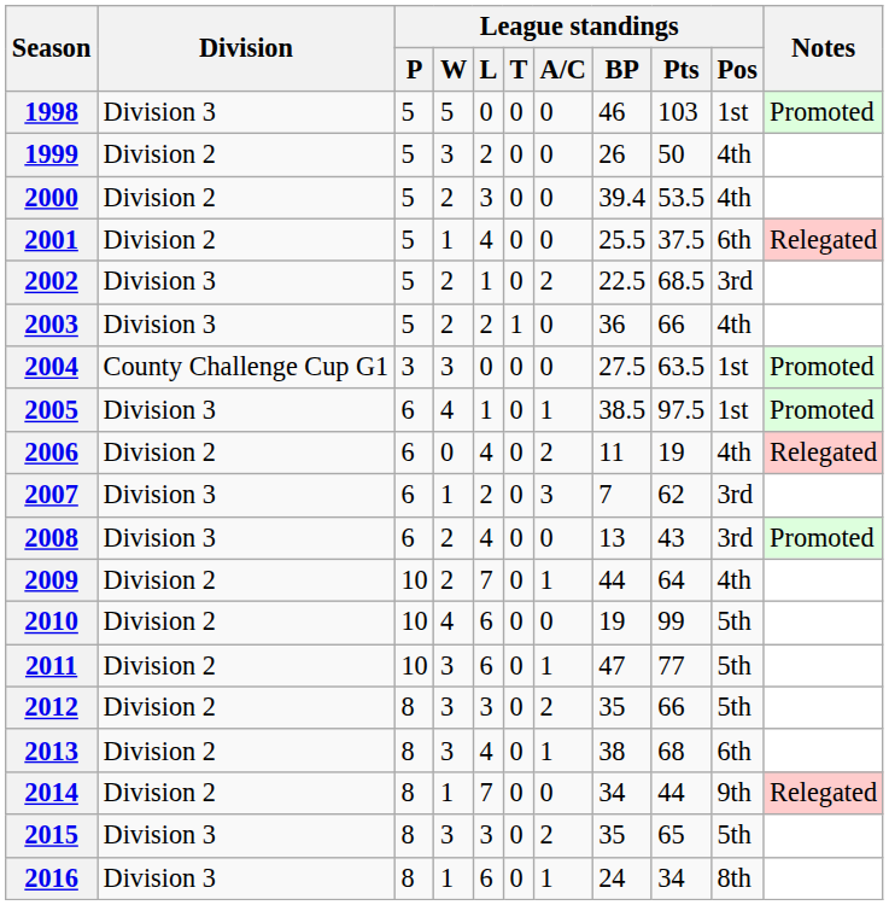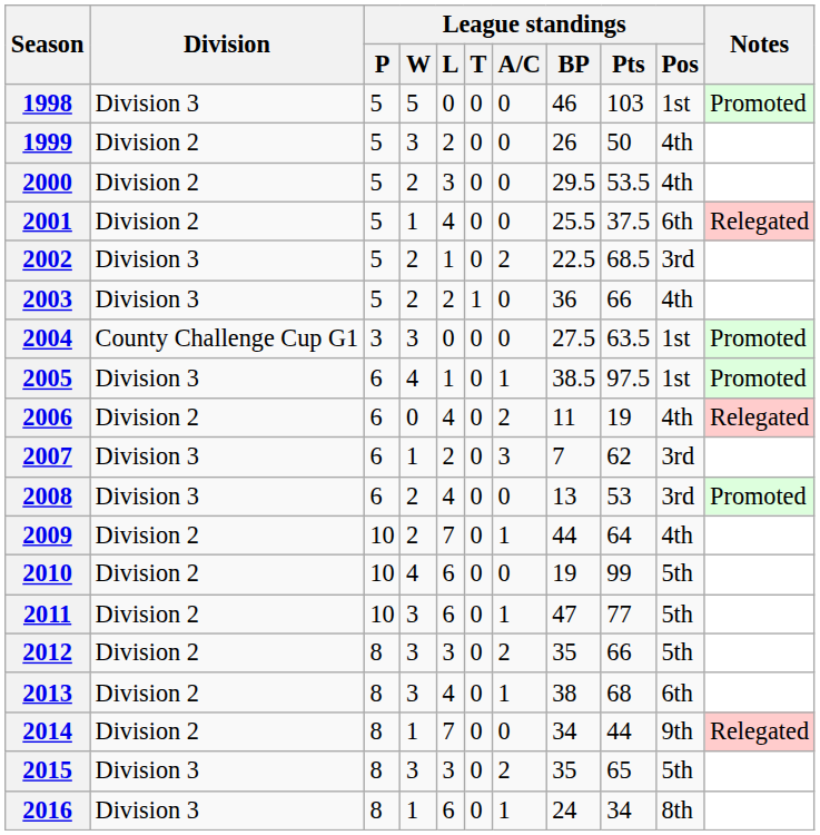 <table class="wikitable sortable">
 <tr>
 <th scope="col" rowspan="2">Season</th>
 <th scope="col" rowspan="2">Division</th>
 <th scope="col" colspan="8">League standings</th>
 <th scope="col" rowspan="2">Notes</th>
 </tr>
 <tr>
 <th scope="col">P</th>
 <th scope="col">W</th>
 <th scope="col">L</th>
 <th scope="col">T</th>
 <th scope="col">A/C</th>
 <th scope="col">BP</th>
 <th scope="col">Pts</th>
 <th scope="col">Pos</th>
 </tr>
 <tr>
 <th scope="row"><a href='#'>1998</a></th>
 <td>Division 3</td>
 <td>5</td>
 <td>5</td>
 <td>0</td>
 <td>0</td>
 <td>0</td>
 <td>46</td>
 <td>103</td>
 <td>1st</td>
 <td style="background: #dfd;">Promoted</td>
 </tr>
 <tr>
 <th scope="row"><a href='#'>1999</a></th>
 <td>Division 2</td>
 <td>5</td>
 <td>3</td>
 <td>2</td>
 <td>0</td>
 <td>0</td>
 <td>26</td>
 <td>50</td>
 <td>4th</td>
 <td style="background: white;"></td>
 </tr>
 <tr>
 <th scope="row"><a href='#'>2000</a></th>
 <td>Division 2</td>
 <td>5</td>
 <td>2</td>
 <td>3</td>
 <td>0</td>
 <td>0</td>
-<td>39.4</td>
+<td>29.5</td>
 <td>53.5</td>
 <td>4th</td>
 <td style="background: white;"></td>
 </tr>
 <tr>
 <th scope="row"><a href='#'>2001</a></th>
 <td>Division 2</td>
 <td>5</td>
 <td>1</td>
 <td>4</td>
 <td>0</td>
 <td>0</td>
 <td>25.5</td>
 <td>37.5</td>
 <td>6th</td>
 <td style="background: #FFCCCC;">Relegated</td>
 </tr>
 <tr>
 <th scope="row"><a href='#'>2002</a></th>
 <td>Division 3</td>
 <td>5</td>
 <td>2</td>
 <td>1</td>
 <td>0</td>
 <td>2</td>
 <td>22.5</td>
 <td>68.5</td>
 <td>3rd</td>
 <td style="background: white;"></td>
 </tr>
 <tr>
 <th scope="row"><a href='#'>2003</a></th>
 <td>Division 3</td>
 <td>5</td>
 <td>2</td>
 <td>2</td>
 <td>1</td>
 <td>0</td>
 <td>36</td>
 <td>66</td>
 <td>4th</td>
 <td style="background: white;"></td>
 </tr>
 <tr>
 <th scope="row"><a href='#'>2004</a></th>
 <td>County Challenge Cup G1</td>
 <td>3</td>
 <td>3</td>
 <td>0</td>
 <td>0</td>
 <td>0</td>
 <td>27.5</td>
 <td>63.5</td>
 <td>1st</td>
 <td style="background: #dfd;">Promoted</td>
 </tr>
 <tr>
 <th scope="row"><a href='#'>2005</a></th>
 <td>Division 3</td>
 <td>6</td>
 <td>4</td>
 <td>1</td>
 <td>0</td>
 <td>1</td>
 <td>38.5</td>
 <td>97.5</td>
 <td>1st</td>
 <td style="background: #dfd;">Promoted</td>
 </tr>
 <tr>
 <th scope="row"><a href='#'>2006</a></th>
 <td>Division 2</td>
 <td>6</td>
 <td>0</td>
 <td>4</td>
 <td>0</td>
 <td>2</td>
 <td>11</td>
 <td>19</td>
 <td>4th</td>
 <td style="background: #FFCCCC;">Relegated</td>
 </tr>
 <tr>
 <th scope="row"><a href='#'>2007</a></th>
 <td>Division 3</td>
 <td>6</td>
 <td>1</td>
 <td>2</td>
 <td>0</td>
 <td>3</td>
 <td>7</td>
 <td>62</td>
 <td>3rd</td>
 <td style="background: white;"></td>
 </tr>
 <tr>
 <th scope="row"><a href='#'>2008</a></th>
 <td>Division 3</td>
 <td>6</td>
 <td>2</td>
 <td>4</td>
 <td>0</td>
 <td>0</td>
 <td>13</td>
-<td>43</td>
+<td>53</td>
 <td>3rd</td>
 <td style="background: #dfd;">Promoted</td>
 </tr>
 <tr>
 <th scope="row"><a href='#'>2009</a></th>
 <td>Division 2</td>
 <td>10</td>
 <td>2</td>
 <td>7</td>
 <td>0</td>
 <td>1</td>
 <td>44</td>
 <td>64</td>
 <td>4th</td>
 <td style="background: white;"></td>
 </tr>
 <tr>
 <th scope="row"><a href='#'>2010</a></th>
 <td>Division 2</td>
 <td>10</td>
 <td>4</td>
 <td>6</td>
 <td>0</td>
 <td>0</td>
 <td>19</td>
 <td>99</td>
 <td>5th</td>
 <td style="background: white;"></td>
 </tr>
 <tr>
 <th scope="row"><a href='#'>2011</a></th>
 <td>Division 2</td>
 <td>10</td>
 <td>3</td>
 <td>6</td>
 <td>0</td>
 <td>1</td>
 <td>47</td>
 <td>77</td>
 <td>5th</td>
 <td style="background: white;"></td>
 </tr>
 <tr>
 <th scope="row"><a href='#'>2012</a></th>
 <td>Division 2</td>
 <td>8</td>
 <td>3</td>
 <td>3</td>
 <td>0</td>
 <td>2</td>
 <td>35</td>
 <td>66</td>
 <td>5th</td>
 <td style="background: white;"></td>
 </tr>
 <tr>
 <th scope="row"><a href='#'>2013</a></th>
 <td>Division 2</td>
 <td>8</td>
 <td>3</td>
 <td>4</td>
 <td>0</td>
 <td>1</td>
 <td>38</td>
 <td>68</td>
 <td>6th</td>
 <td style="background: white;"></td>
 </tr>
 <tr>
 <th scope="row"><a href='#'>2014</a></th>
 <td>Division 2</td>
 <td>8</td>
 <td>1</td>
 <td>7</td>
 <td>0</td>
 <td>0</td>
 <td>34</td>
 <td>44</td>
 <td>9th</td>
 <td style="background: #FFCCCC;">Relegated</td>
 </tr>
 <tr>
 <th scope="row"><a href='#'>2015</a></th>
 <td>Division 3</td>
 <td>8</td>
 <td>3</td>
 <td>3</td>
 <td>0</td>
 <td>2</td>
 <td>35</td>
 <td>65</td>
 <td>5th</td>
 <td style="background: white;"></td>
 </tr>
 <tr>
 <th scope="row"><a href='#'>2016</a></th>
 <td>Division 3</td>
 <td>8</td>
 <td>1</td>
 <td>6</td>
 <td>0</td>
 <td>1</td>
 <td>24</td>
 <td>34</td>
 <td>8th</td>
 <td style="background: white;"></td>
 </tr>
 </table>
